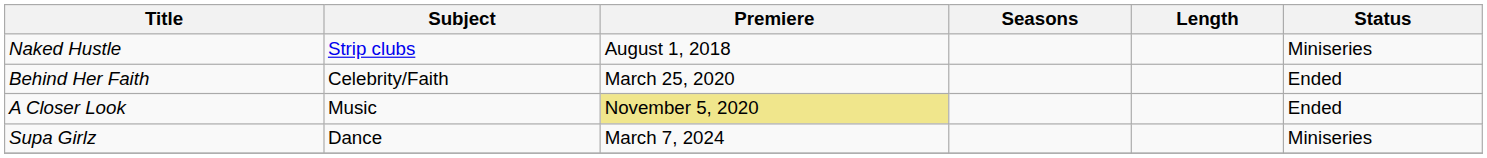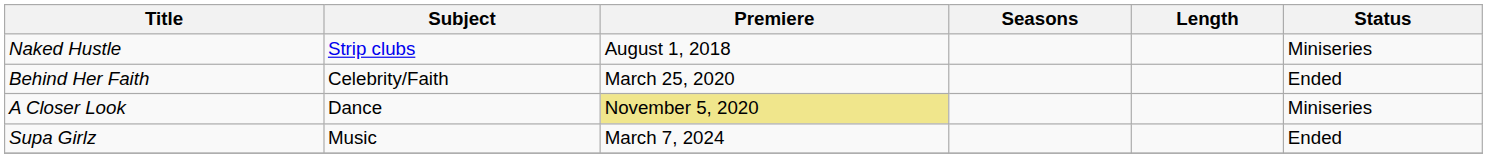 <table class="wikitable sortable" style="width:100%;">
 <tr>
 <th>Title</th>
 <th>Subject</th>
 <th>Premiere</th>
 <th>Seasons</th>
 <th>Length</th>
 <th>Status</th>
 </tr>
 <tr>
 <td><em>Naked Hustle</em></td>
 <td><a href='#'>Strip clubs</a></td>
 <td>August 1, 2018</td>
 <td></td>
 <td></td>
 <td>Miniseries</td>
 </tr>
 <tr>
 <td><em>Behind Her Faith</em></td>
 <td>Celebrity/Faith</td>
 <td>March 25, 2020</td>
 <td></td>
 <td></td>
 <td>Ended</td>
 </tr>
 <tr>
 <td><em>A Closer Look</em></td>
+<td>Dance</td>
+<td style="background: khaki;">November 5, 2020</td>
+<td></td>
+<td></td>
+<td>Miniseries</td>
+</tr>
+<tr>
+<td><em>Supa Girlz</em></td>
 <td>Music</td>
-<td style="background: khaki;">November 5, 2020</td>
+<td>March 7, 2024</td>
 <td></td>
 <td></td>
 <td>Ended</td>
 </tr>
 <tr>
-<td><em>Supa Girlz</em></td>
-<td>Dance</td>
-<td>March 7, 2024</td>
-<td></td>
-<td></td>
-<td>Miniseries</td>
-</tr>
-<tr>
 </tr>
 </table>
